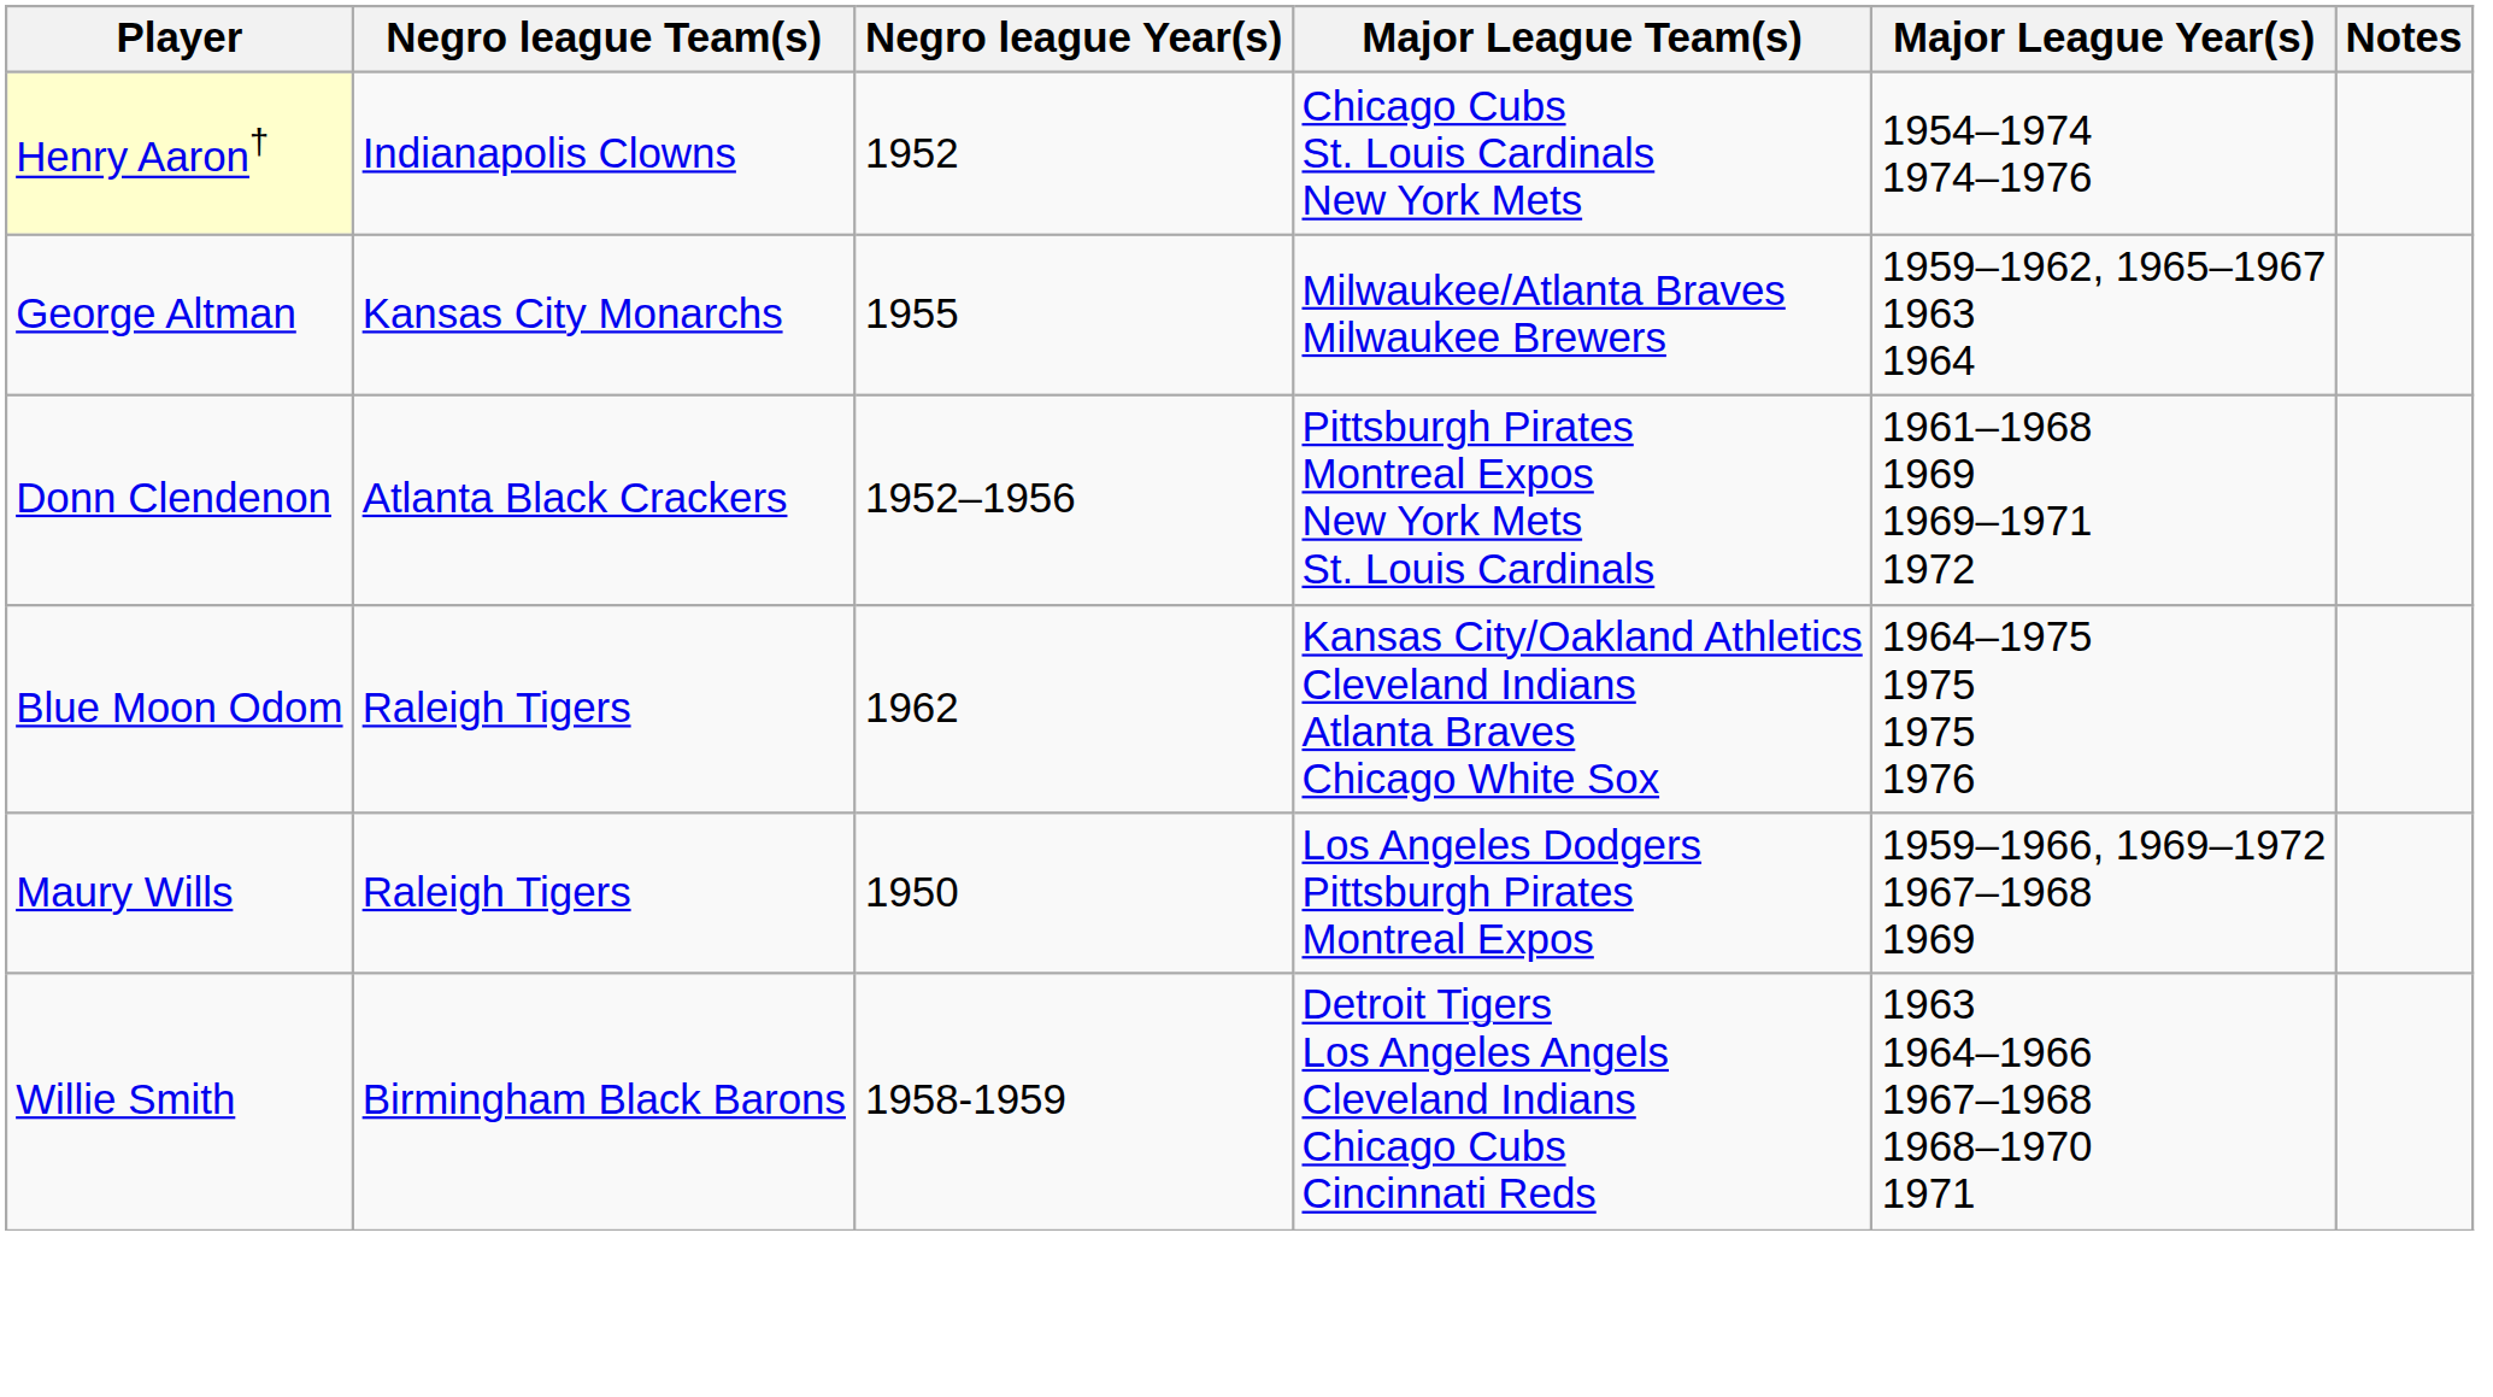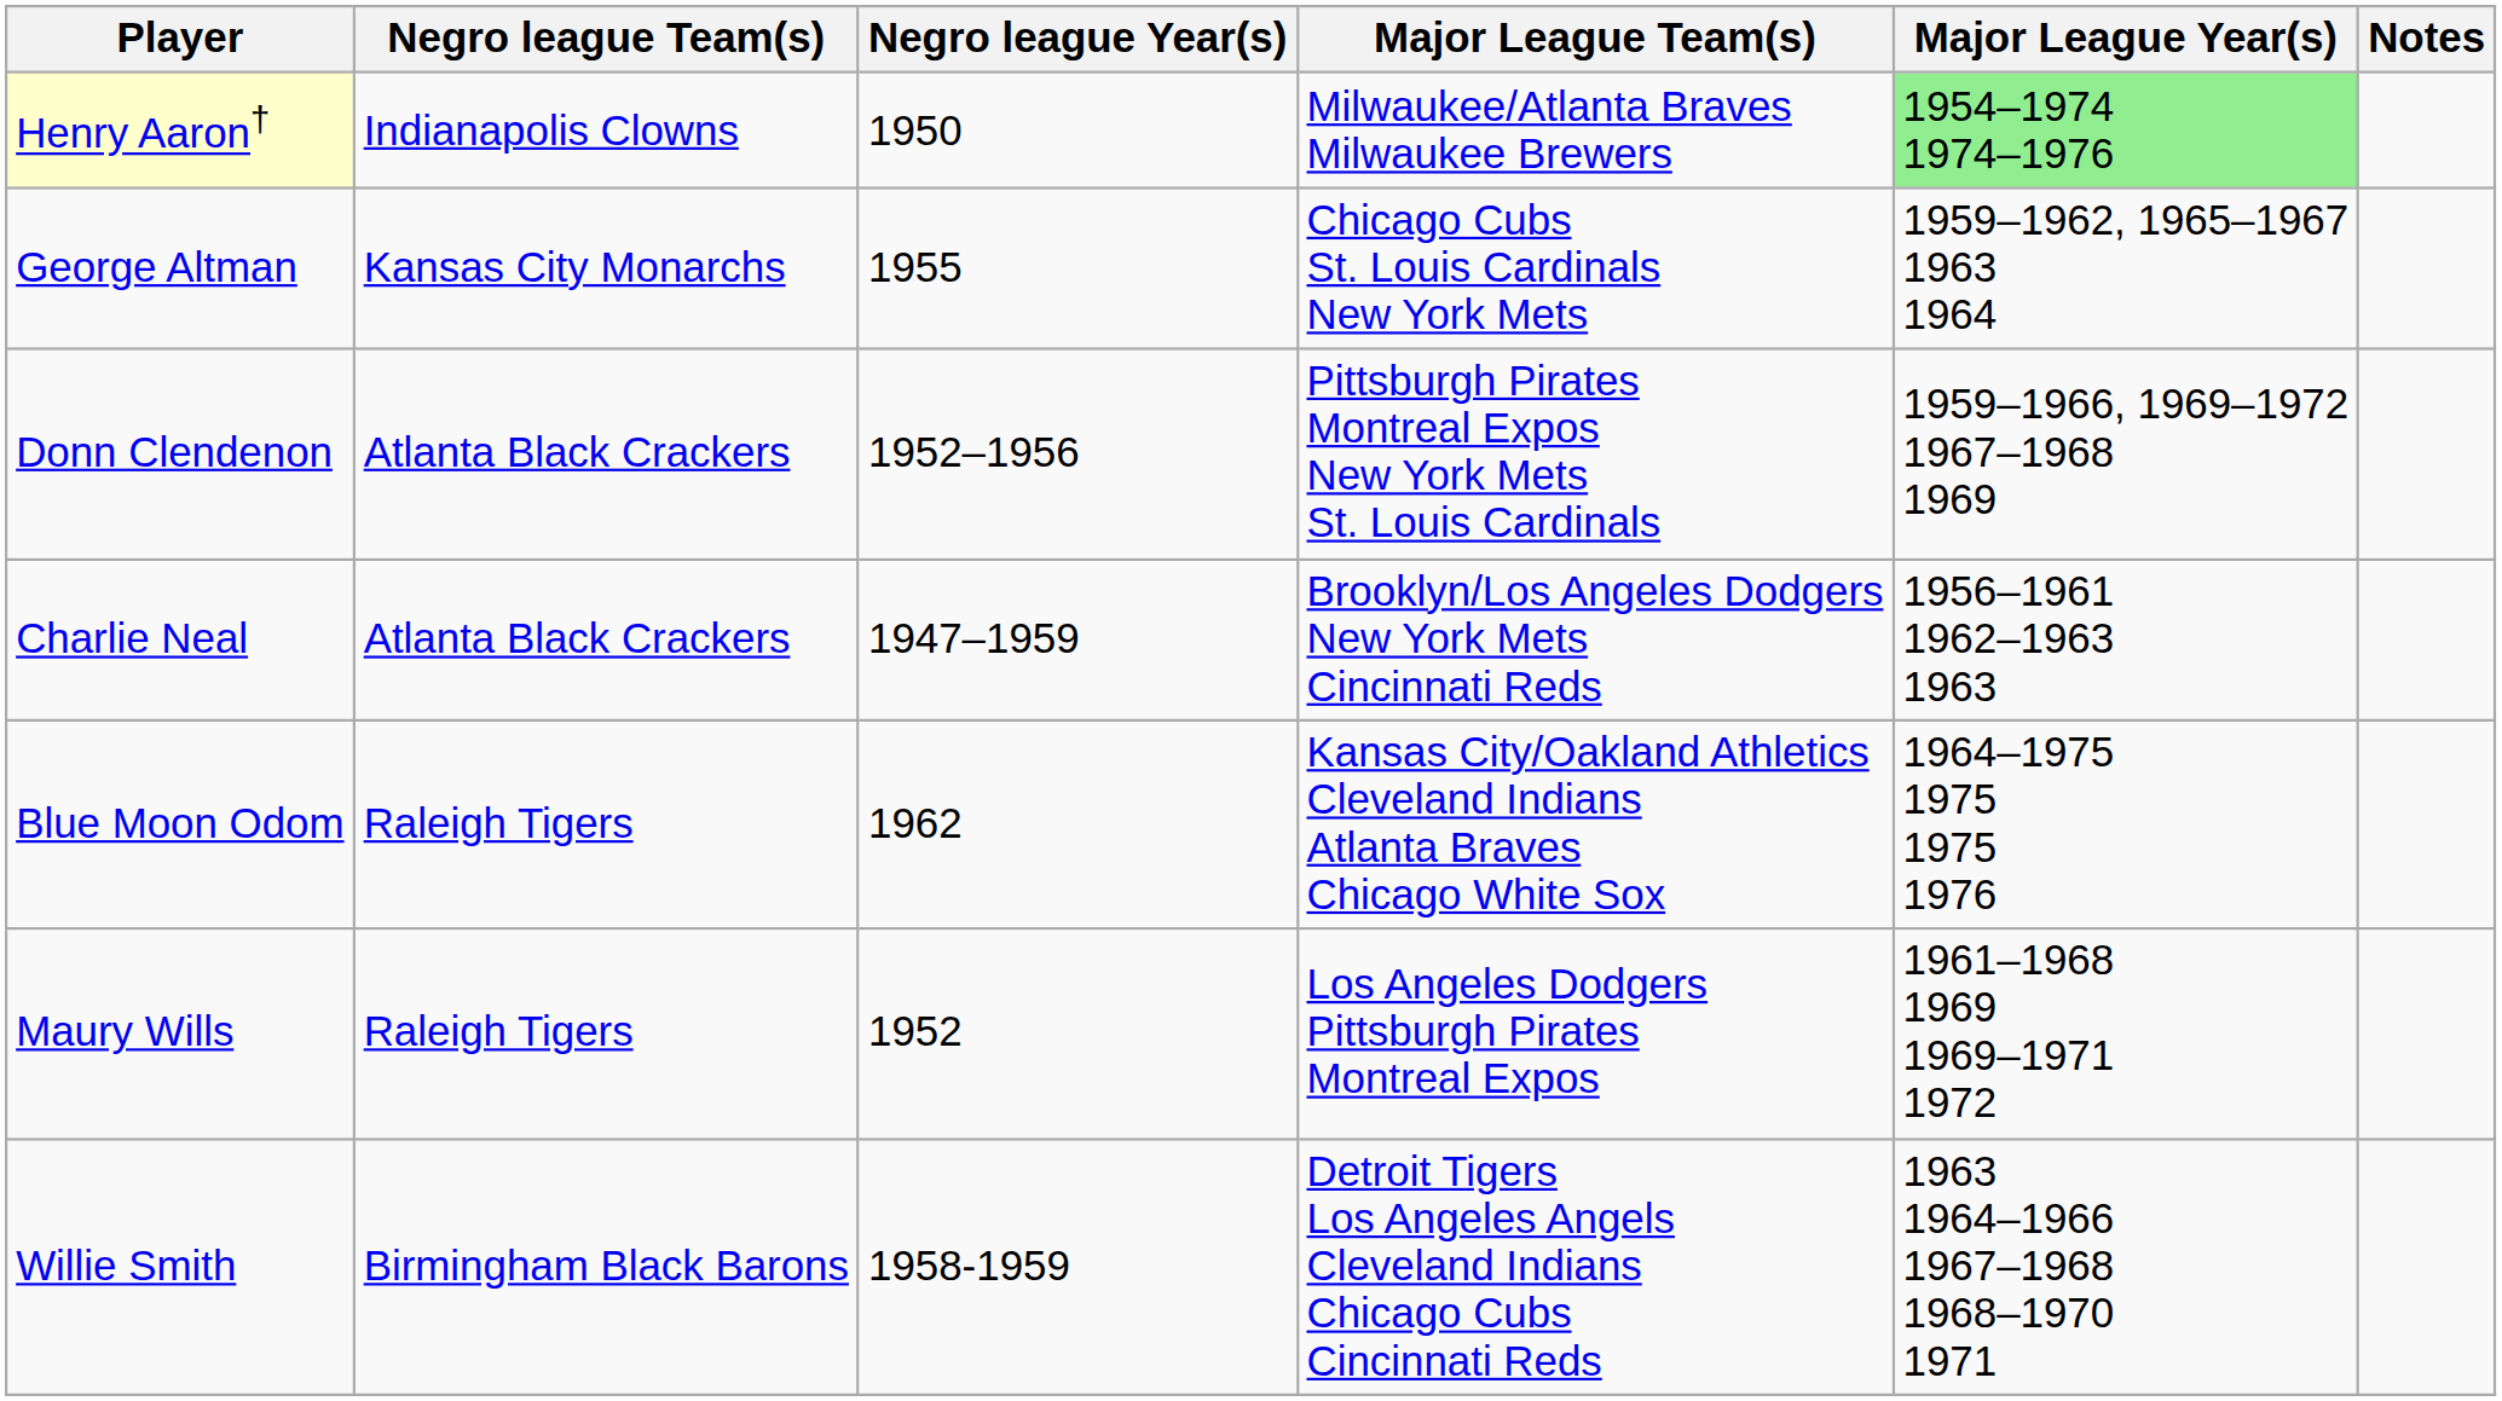 <table class="wikitable">
 <tr>
 <th>Player</th>
 <th>Negro league Team(s)</th>
 <th>Negro league Year(s)</th>
 <th>Major League Team(s)</th>
 <th>Major League Year(s)</th>
 <th>Notes</th>
 </tr>
 <tr>
 <td style="background-color: #ffffcc"><a href='#'>Henry Aaron</a><sup>†</sup></td>
 <td><a href='#'>Indianapolis Clowns</a></td>
-<td>1952</td>
-<td><a href='#'>Chicago Cubs</a><br><a href='#'>St. Louis Cardinals</a><br><a href='#'>New York Mets</a></td>
-<td>1954–1974<br>1974–1976</td>
+<td>1950</td>
+<td><a href='#'>Milwaukee/Atlanta Braves</a><br><a href='#'>Milwaukee Brewers</a></td>
+<td style="background: lightgreen;">1954–1974<br>1974–1976</td>
 <td></td>
 </tr>
 <tr>
 <td><a href='#'>George Altman</a></td>
 <td><a href='#'>Kansas City Monarchs</a></td>
 <td>1955</td>
-<td><a href='#'>Milwaukee/Atlanta Braves</a><br><a href='#'>Milwaukee Brewers</a></td>
+<td><a href='#'>Chicago Cubs</a><br><a href='#'>St. Louis Cardinals</a><br><a href='#'>New York Mets</a></td>
 <td>1959–1962, 1965–1967<br>1963<br>1964</td>
 <td></td>
 </tr>
 <tr>
 <td><a href='#'>Donn Clendenon</a></td>
 <td><a href='#'>Atlanta Black Crackers</a></td>
 <td>1952–1956</td>
 <td><a href='#'>Pittsburgh Pirates</a><br><a href='#'>Montreal Expos</a><br><a href='#'>New York Mets</a><br><a href='#'>St. Louis Cardinals</a></td>
-<td>1961–1968<br>1969<br>1969–1971<br>1972</td>
+<td>1959–1966, 1969–1972<br>1967–1968<br>1969</td>
+<td></td>
+</tr>
+<tr>
+<td><a href='#'>Charlie Neal</a></td>
+<td><a href='#'>Atlanta Black Crackers</a></td>
+<td>1947–1959</td>
+<td><a href='#'>Brooklyn/Los Angeles Dodgers</a><br><a href='#'>New York Mets</a><br><a href='#'>Cincinnati Reds</a></td>
+<td>1956–1961<br>1962–1963<br>1963</td>
 <td></td>
 </tr>
 <tr>
 <td><a href='#'>Blue Moon Odom</a></td>
 <td><a href='#'>Raleigh Tigers</a></td>
 <td>1962</td>
 <td><a href='#'>Kansas City/Oakland Athletics</a><br><a href='#'>Cleveland Indians</a><br><a href='#'>Atlanta Braves</a><br><a href='#'>Chicago White Sox</a></td>
 <td>1964–1975<br>1975<br>1975<br>1976</td>
 <td></td>
 </tr>
 <tr>
 <td><a href='#'>Maury Wills</a></td>
 <td><a href='#'>Raleigh Tigers</a></td>
-<td>1950</td>
+<td>1952</td>
 <td><a href='#'>Los Angeles Dodgers</a><br><a href='#'>Pittsburgh Pirates</a><br><a href='#'>Montreal Expos</a></td>
-<td>1959–1966, 1969–1972<br>1967–1968<br>1969</td>
+<td>1961–1968<br>1969<br>1969–1971<br>1972</td>
 <td></td>
 </tr>
 <tr>
 <td><a href='#'>Willie Smith</a></td>
 <td><a href='#'>Birmingham Black Barons</a></td>
 <td>1958-1959</td>
 <td><a href='#'>Detroit Tigers</a><br><a href='#'>Los Angeles Angels</a><br><a href='#'>Cleveland Indians</a><br><a href='#'>Chicago Cubs</a><br><a href='#'>Cincinnati Reds</a></td>
 <td>1963<br>1964–1966<br>1967–1968<br>1968–1970<br>1971</td>
 <td></td>
 </tr>
 <tr>
 </tr>
 </table>
